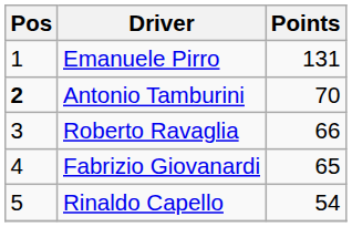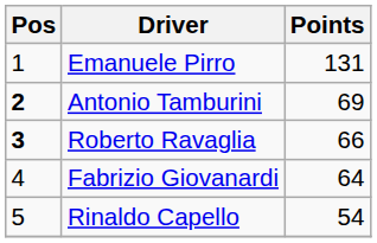 <table class="wikitable" style="font-size: 85%;">
 <tr>
 <th>Pos</th>
 <th>Driver</th>
 <th>Points</th>
 </tr>
 <tr>
 <td>1</td>
 <td> <a href='#'>Emanuele Pirro</a></td>
 <td align="right">131</td>
 </tr>
 <tr>
 <td><strong>2</strong></td>
 <td> <a href='#'>Antonio Tamburini</a></td>
-<td align="right">70</td>
+<td align="right">69</td>
 </tr>
 <tr>
-<td>3</td>
+<td><strong>3</strong></td>
 <td> <a href='#'>Roberto Ravaglia</a></td>
 <td align="right">66</td>
 </tr>
 <tr>
 <td>4</td>
 <td> <a href='#'>Fabrizio Giovanardi</a></td>
-<td align="right">65</td>
+<td align="right">64</td>
 </tr>
 <tr>
 <td>5</td>
 <td> <a href='#'>Rinaldo Capello</a></td>
 <td align="right">54</td>
 </tr>
 <tr>
 </tr>
 </table>
